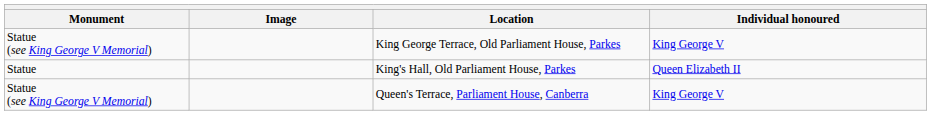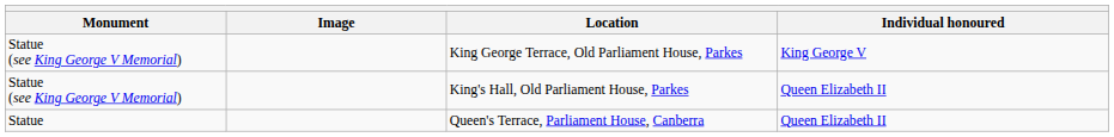 <table class="wikitable" style="width:100%">
 <tr>
 <th colspan="9" align="left"></th>
 </tr>
 <tr>
 <th width="20%">Monument</th>
 <th width="20%">Image</th>
 <th width="30%">Location</th>
 <th width="30%">Individual honoured</th>
 </tr>
 <tr>
 <td>Statue<br>(<em>see <a href='#'>King George V Memorial</a></em>)</td>
 <td></td>
 <td>King George Terrace, Old Parliament House, <a href='#'>Parkes</a></td>
 <td><a href='#'>King George V</a></td>
 </tr>
 <tr>
-<td>Statue</td>
+<td>Statue<br>(<em>see <a href='#'>King George V Memorial</a></em>)</td>
 <td></td>
 <td>King's Hall, Old Parliament House, <a href='#'>Parkes</a></td>
 <td><a href='#'>Queen Elizabeth II</a></td>
 </tr>
 <tr>
-<td>Statue<br>(<em>see <a href='#'>King George V Memorial</a></em>)</td>
+<td>Statue</td>
 <td></td>
 <td>Queen's Terrace, <a href='#'>Parliament House</a>, <a href='#'>Canberra</a></td>
-<td><a href='#'>King George V</a></td>
+<td><a href='#'>Queen Elizabeth II</a></td>
 </tr>
 </table>
